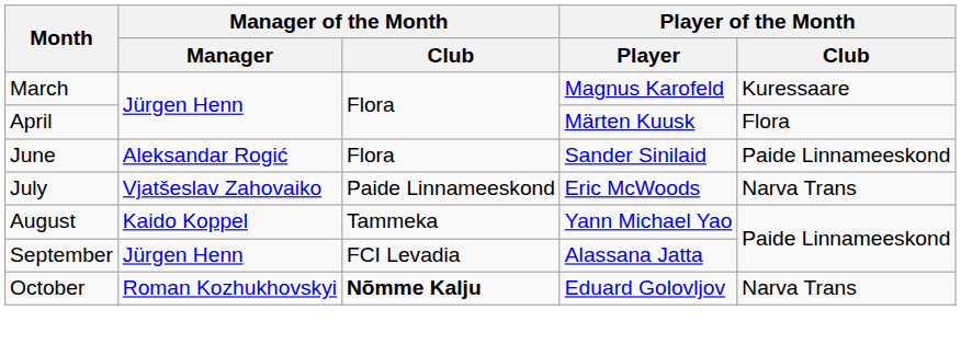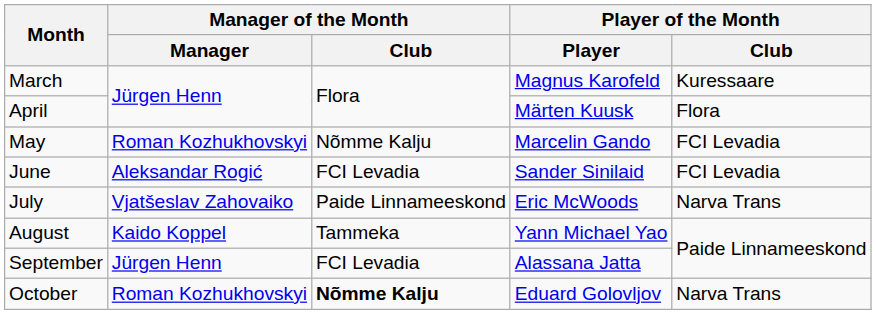 <table class="wikitable">
 <tr>
 <th rowspan=2>Month</th>
 <th colspan=2>Manager of the Month</th>
 <th colspan=2>Player of the Month</th>
 </tr>
 <tr>
 <th>Manager</th>
 <th>Club</th>
 <th>Player</th>
 <th>Club</th>
 </tr>
 <tr>
 <td>March</td>
 <td rowspan=2> <a href='#'>Jürgen Henn</a></td>
 <td rowspan=2>Flora</td>
 <td> <a href='#'>Magnus Karofeld</a></td>
 <td>Kuressaare</td>
 </tr>
 <tr>
 <td>April</td>
 <td> <a href='#'>Märten Kuusk</a></td>
 <td>Flora</td>
 </tr>
 <tr>
+<td>May</td>
+<td> <a href='#'>Roman Kozhukhovskyi</a></td>
+<td>Nõmme Kalju</td>
+<td> <a href='#'>Marcelin Gando</a></td>
+<td>FCI Levadia</td>
+</tr>
+<tr>
 <td>June</td>
 <td> <a href='#'>Aleksandar Rogić</a></td>
-<td>Flora</td>
+<td>FCI Levadia</td>
 <td> <a href='#'>Sander Sinilaid</a></td>
-<td>Paide Linnameeskond</td>
+<td>FCI Levadia</td>
 </tr>
 <tr>
 <td>July</td>
 <td> <a href='#'>Vjatšeslav Zahovaiko</a></td>
 <td>Paide Linnameeskond</td>
 <td> <a href='#'>Eric McWoods</a></td>
 <td>Narva Trans</td>
 </tr>
 <tr>
 <td>August</td>
 <td> <a href='#'>Kaido Koppel</a></td>
 <td>Tammeka</td>
 <td> <a href='#'>Yann Michael Yao</a></td>
 <td rowspan=2>Paide Linnameeskond</td>
 </tr>
 <tr>
 <td>September</td>
 <td> <a href='#'>Jürgen Henn</a></td>
 <td>FCI Levadia</td>
 <td> <a href='#'>Alassana Jatta</a></td>
 </tr>
 <tr>
 <td>October</td>
 <td> <a href='#'>Roman Kozhukhovskyi</a></td>
 <td><strong>Nõmme Kalju</strong></td>
 <td> <a href='#'>Eduard Golovljov</a></td>
 <td>Narva Trans</td>
 </tr>
 </table>
